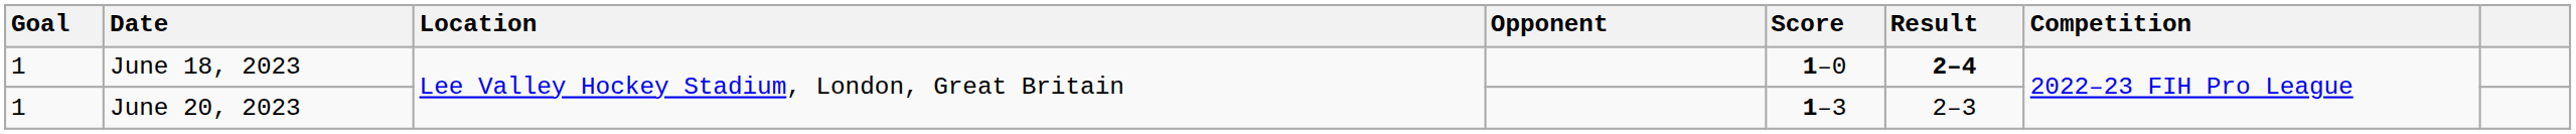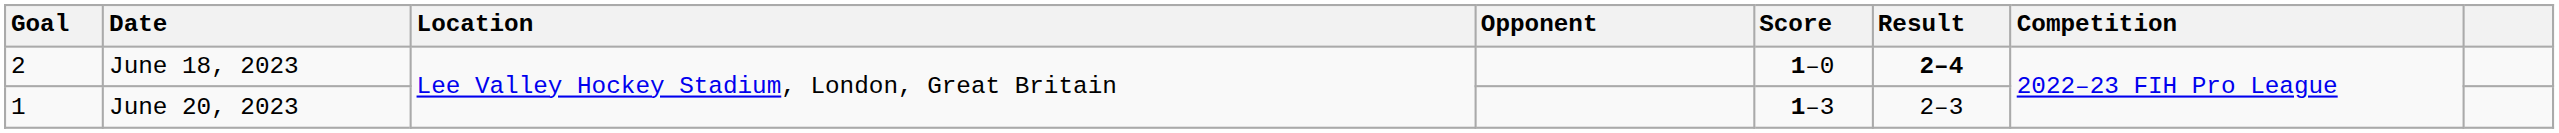 <table class="wikitable sortable" style="font-size:90%" width=97%>
 <tr>
 <th style="width: 25px; text-align: left">Goal</th>
 <th style="width: 100px; text-align: left">Date</th>
 <th style="width: 360px; text-align: left">Location</th>
 <th style="width: 90px; text-align: left">Opponent</th>
 <th style="width: 30px; text-align: left">Score</th>
 <th style="width: 30px; text-align: left">Result</th>
 <th style="width: 150px; text-align: left">Competition</th>
 <th style="width: 25px; text-align: left"></th>
 </tr>
 <tr>
-<td>1</td>
+<td>2</td>
 <td>June 18, 2023</td>
 <td rowspan=2><a href='#'>Lee Valley Hockey Stadium</a>, London, Great Britain</td>
 <td></td>
 <td align="center"><strong>1</strong>–0</td>
 <td align="center"><strong>2–4</strong></td>
 <td rowspan=2><a href='#'>2022–23 FIH Pro League</a></td>
 <td></td>
 </tr>
 <tr>
 <td>1</td>
 <td>June 20, 2023</td>
 <td></td>
 <td align="center"><strong>1</strong>–3</td>
 <td align="center">2–3</td>
 <td></td>
 </tr>
 </table>
